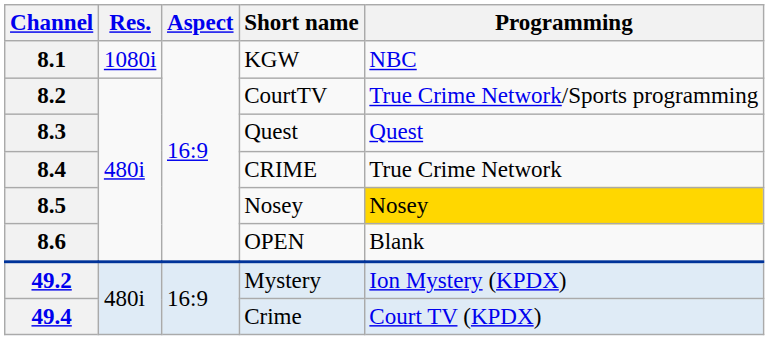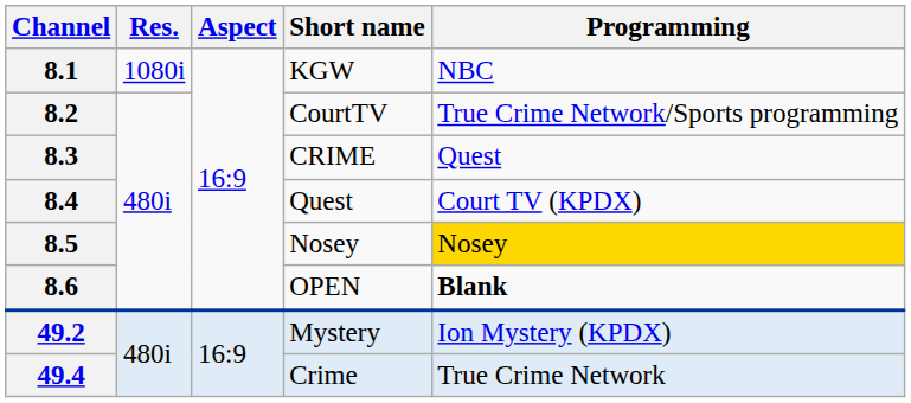 <table class="wikitable">
 <tr>
 <th scope = "col"><a href='#'>Channel</a></th>
 <th scope = "col"><a href='#'>Res.</a></th>
 <th scope = "col"><a href='#'>Aspect</a></th>
 <th scope = "col">Short name</th>
 <th scope = "col">Programming</th>
 </tr>
 <tr>
 <th scope = "row">8.1</th>
 <td><a href='#'>1080i</a></td>
 <td rowspan=6><a href='#'>16:9</a></td>
 <td>KGW</td>
 <td><a href='#'>NBC</a></td>
 </tr>
 <tr>
 <th scope = "row">8.2</th>
 <td rowspan=5><a href='#'>480i</a></td>
 <td>CourtTV</td>
 <td><a href='#'>True Crime Network</a>/Sports programming</td>
 </tr>
 <tr>
 <th scope = "row">8.3</th>
-<td>Quest</td>
+<td>CRIME</td>
 <td><a href='#'>Quest</a></td>
 </tr>
 <tr>
 <th scope = "row">8.4</th>
-<td>CRIME</td>
-<td>True Crime Network</td>
+<td>Quest</td>
+<td><a href='#'>Court TV</a> (<a href='#'>KPDX</a>)</td>
 </tr>
 <tr>
 <th scope = "row">8.5</th>
 <td>Nosey</td>
 <td style="background: gold;">Nosey</td>
 </tr>
 <tr>
 <th scope = "row">8.6</th>
 <td>OPEN</td>
-<td>Blank</td>
+<td><strong>Blank</strong></td>
 </tr>
 <tr style="background-color:#DFEBF6; border-top: 2px solid #003399;">
 <th scope = "row"><a href='#'>49.2</a></th>
 <td rowspan=2>480i</td>
 <td rowspan=2>16:9</td>
 <td>Mystery</td>
 <td><a href='#'>Ion Mystery</a> (<a href='#'>KPDX</a>)</td>
 </tr>
 <tr style="background-color:#DFEBF6;">
 <th scope = "row"><a href='#'>49.4</a></th>
 <td>Crime</td>
-<td><a href='#'>Court TV</a> (<a href='#'>KPDX</a>)</td>
+<td>True Crime Network</td>
 </tr>
 </table>
